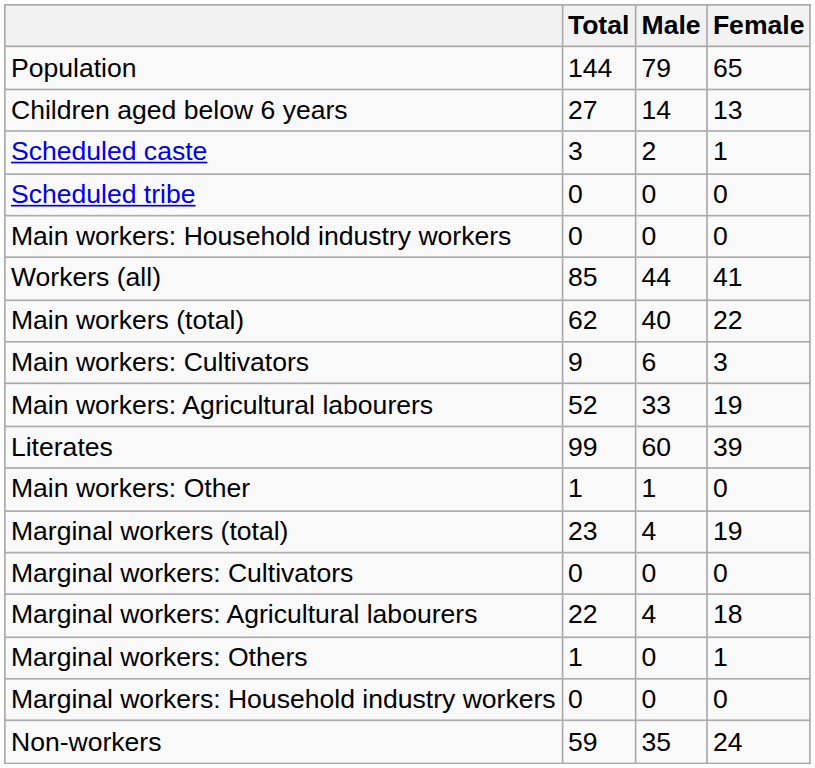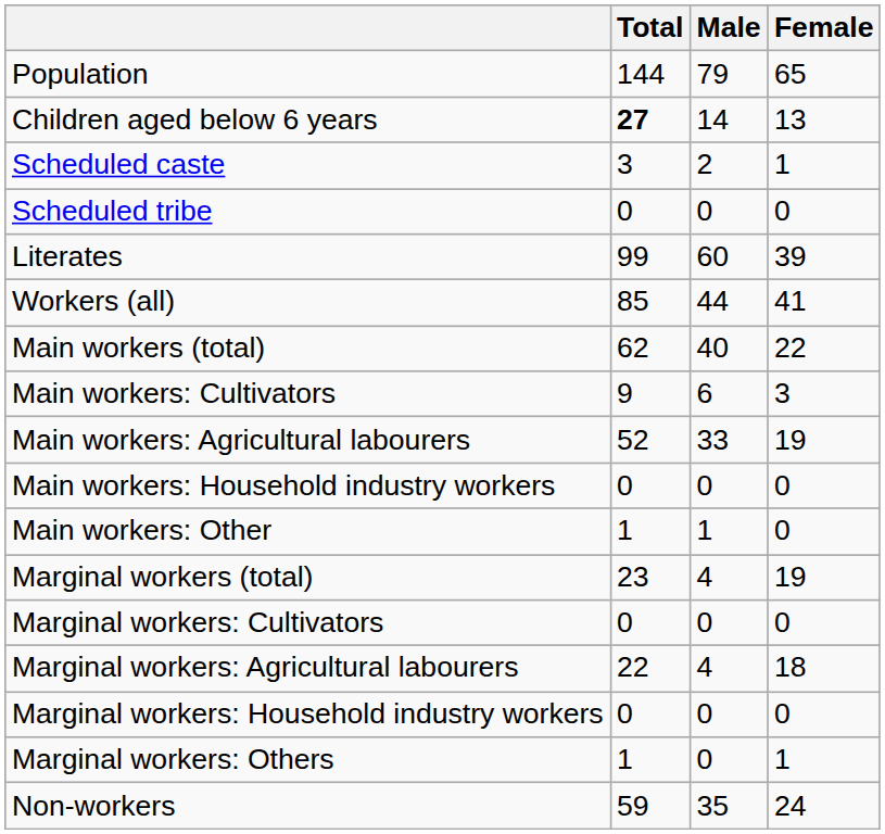 <table class="wikitable sortable">
 <tr>
 <th></th>
 <th>Total</th>
 <th>Male</th>
 <th>Female</th>
 </tr>
 <tr>
 <td>Population</td>
 <td>144</td>
 <td>79</td>
 <td>65</td>
 </tr>
 <tr>
 <td>Children aged below 6 years</td>
-<td>27</td>
+<td><strong>27</strong></td>
 <td>14</td>
 <td>13</td>
 </tr>
 <tr>
 <td><a href='#'>Scheduled caste</a></td>
 <td>3</td>
 <td>2</td>
 <td>1</td>
 </tr>
 <tr>
 <td><a href='#'>Scheduled tribe</a></td>
 <td>0</td>
 <td>0</td>
 <td>0</td>
 </tr>
 <tr>
-<td>Main workers: Household industry workers</td>
-<td>0</td>
-<td>0</td>
-<td>0</td>
+<td>Literates</td>
+<td>99</td>
+<td>60</td>
+<td>39</td>
 </tr>
 <tr>
 <td>Workers (all)</td>
 <td>85</td>
 <td>44</td>
 <td>41</td>
 </tr>
 <tr>
 <td>Main workers (total)</td>
 <td>62</td>
 <td>40</td>
 <td>22</td>
 </tr>
 <tr>
 <td>Main workers: Cultivators</td>
 <td>9</td>
 <td>6</td>
 <td>3</td>
 </tr>
 <tr>
 <td>Main workers: Agricultural labourers</td>
 <td>52</td>
 <td>33</td>
 <td>19</td>
 </tr>
 <tr>
-<td>Literates</td>
-<td>99</td>
-<td>60</td>
-<td>39</td>
+<td>Main workers: Household industry workers</td>
+<td>0</td>
+<td>0</td>
+<td>0</td>
 </tr>
 <tr>
 <td>Main workers: Other</td>
 <td>1</td>
 <td>1</td>
 <td>0</td>
 </tr>
 <tr>
 <td>Marginal workers (total)</td>
 <td>23</td>
 <td>4</td>
 <td>19</td>
 </tr>
 <tr>
 <td>Marginal workers: Cultivators</td>
 <td>0</td>
 <td>0</td>
 <td>0</td>
 </tr>
 <tr>
 <td>Marginal workers: Agricultural labourers</td>
 <td>22</td>
 <td>4</td>
 <td>18</td>
 </tr>
 <tr>
+<td>Marginal workers: Household industry workers</td>
+<td>0</td>
+<td>0</td>
+<td>0</td>
+</tr>
+<tr>
 <td>Marginal workers: Others</td>
 <td>1</td>
 <td>0</td>
 <td>1</td>
-</tr>
-<tr>
-<td>Marginal workers: Household industry workers</td>
-<td>0</td>
-<td>0</td>
-<td>0</td>
 </tr>
 <tr>
 <td>Non-workers</td>
 <td>59</td>
 <td>35</td>
 <td>24</td>
 </tr>
 </table>
